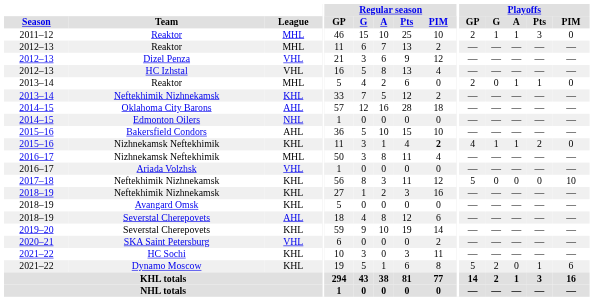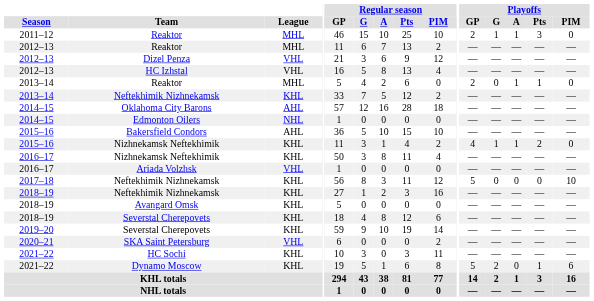 <table border="0" cellpadding="1" cellspacing="0" style="text-align:center; width:60em">
 <tr bgcolor="#e0e0e0">
 <th colspan="3" bgcolor="#ffffff"></th>
 <th rowspan="99" bgcolor="#ffffff"></th>
 <th colspan="5"><a href='#'>Regular season</a></th>
 <th rowspan="99" bgcolor="#ffffff"></th>
 <th colspan="5"><a href='#'>Playoffs</a></th>
 </tr>
 <tr bgcolor="#e0e0e0">
 <th><a href='#'>Season</a></th>
 <th>Team</th>
 <th>League</th>
 <th>GP</th>
 <th><a href='#'>G</a></th>
 <th><a href='#'>A</a></th>
 <th><a href='#'>Pts</a></th>
 <th><a href='#'>PIM</a></th>
 <th>GP</th>
 <th>G</th>
 <th>A</th>
 <th>Pts</th>
 <th>PIM</th>
 </tr>
 <tr>
 <td>2011–12</td>
 <td><a href='#'>Reaktor</a></td>
 <td><a href='#'>MHL</a></td>
 <td>46</td>
 <td>15</td>
 <td>10</td>
 <td>25</td>
 <td>10</td>
 <td>2</td>
 <td>1</td>
 <td>1</td>
 <td>3</td>
 <td>0</td>
 </tr>
 <tr bgcolor="#f0f0f0">
 <td>2012–13</td>
 <td>Reaktor</td>
 <td>MHL</td>
 <td>11</td>
 <td>6</td>
 <td>7</td>
 <td>13</td>
 <td>2</td>
 <td>—</td>
 <td>—</td>
 <td>—</td>
 <td>—</td>
 <td>—</td>
 </tr>
 <tr>
 <td><a href='#'>2012–13</a></td>
 <td><a href='#'>Dizel Penza</a></td>
 <td><a href='#'>VHL</a></td>
 <td>21</td>
 <td>3</td>
 <td>6</td>
 <td>9</td>
 <td>12</td>
 <td>—</td>
 <td>—</td>
 <td>—</td>
 <td>—</td>
 <td>—</td>
 </tr>
 <tr bgcolor="#f0f0f0">
 <td>2012–13</td>
 <td><a href='#'>HC Izhstal</a></td>
 <td>VHL</td>
 <td>16</td>
 <td>5</td>
 <td>8</td>
 <td>13</td>
 <td>4</td>
 <td>—</td>
 <td>—</td>
 <td>—</td>
 <td>—</td>
 <td>—</td>
 </tr>
 <tr>
 <td>2013–14</td>
 <td>Reaktor</td>
 <td>MHL</td>
 <td>5</td>
 <td>4</td>
 <td>2</td>
 <td>6</td>
 <td>0</td>
 <td>2</td>
 <td>0</td>
 <td>1</td>
 <td>1</td>
 <td>0</td>
 </tr>
 <tr bgcolor="#f0f0f0">
 <td><a href='#'>2013–14</a></td>
 <td><a href='#'>Neftekhimik Nizhnekamsk</a></td>
 <td><a href='#'>KHL</a></td>
 <td>33</td>
 <td>7</td>
 <td>5</td>
 <td>12</td>
 <td>2</td>
 <td>—</td>
 <td>—</td>
 <td>—</td>
 <td>—</td>
 <td>—</td>
 </tr>
 <tr>
 <td><a href='#'>2014–15</a></td>
 <td><a href='#'>Oklahoma City Barons</a></td>
 <td><a href='#'>AHL</a></td>
 <td>57</td>
 <td>12</td>
 <td>16</td>
 <td>28</td>
 <td>18</td>
 <td>—</td>
 <td>—</td>
 <td>—</td>
 <td>—</td>
 <td>—</td>
 </tr>
 <tr bgcolor="#f0f0f0">
 <td><a href='#'>2014–15</a></td>
 <td><a href='#'>Edmonton Oilers</a></td>
 <td><a href='#'>NHL</a></td>
 <td>1</td>
 <td>0</td>
 <td>0</td>
 <td>0</td>
 <td>0</td>
 <td>—</td>
 <td>—</td>
 <td>—</td>
 <td>—</td>
 <td>—</td>
 </tr>
 <tr>
 <td><a href='#'>2015–16</a></td>
 <td><a href='#'>Bakersfield Condors</a></td>
 <td>AHL</td>
 <td>36</td>
 <td>5</td>
 <td>10</td>
 <td>15</td>
 <td>10</td>
 <td>—</td>
 <td>—</td>
 <td>—</td>
 <td>—</td>
 <td>—</td>
 </tr>
 <tr bgcolor="#f0f0f0">
 <td><a href='#'>2015–16</a></td>
 <td>Nizhnekamsk Neftekhimik</td>
 <td>KHL</td>
 <td>11</td>
 <td>3</td>
 <td>1</td>
 <td>4</td>
-<td><strong>2</strong></td>
+<td>2</td>
 <td>4</td>
 <td>1</td>
 <td>1</td>
 <td>2</td>
 <td>0</td>
 </tr>
 <tr>
 <td><a href='#'>2016–17</a></td>
 <td>Nizhnekamsk Neftekhimik</td>
-<td>MHL</td>
+<td>KHL</td>
 <td>50</td>
 <td>3</td>
 <td>8</td>
 <td>11</td>
 <td>4</td>
 <td>—</td>
 <td>—</td>
 <td>—</td>
 <td>—</td>
 <td>—</td>
 </tr>
 <tr bgcolor="#f0f0f0">
 <td>2016–17</td>
 <td><a href='#'>Ariada Volzhsk</a></td>
 <td><a href='#'>VHL</a></td>
 <td>1</td>
 <td>0</td>
 <td>0</td>
 <td>0</td>
 <td>0</td>
 <td>—</td>
 <td>—</td>
 <td>—</td>
 <td>—</td>
 <td>—</td>
 </tr>
 <tr>
 <td><a href='#'>2017–18</a></td>
 <td>Neftekhimik Nizhnekamsk</td>
 <td>KHL</td>
 <td>56</td>
 <td>8</td>
 <td>3</td>
 <td>11</td>
 <td>12</td>
 <td>5</td>
 <td>0</td>
 <td>0</td>
 <td>0</td>
 <td>10</td>
 </tr>
 <tr bgcolor="#f0f0f0">
 <td><a href='#'>2018–19</a></td>
 <td>Neftekhimik Nizhnekamsk</td>
 <td>KHL</td>
 <td>27</td>
 <td>1</td>
 <td>2</td>
 <td>3</td>
 <td>16</td>
 <td>—</td>
 <td>—</td>
 <td>—</td>
 <td>—</td>
 <td>—</td>
 </tr>
 <tr>
 <td>2018–19</td>
 <td><a href='#'>Avangard Omsk</a></td>
 <td>KHL</td>
 <td>5</td>
 <td>0</td>
 <td>0</td>
 <td>0</td>
 <td>0</td>
 <td>—</td>
 <td>—</td>
 <td>—</td>
 <td>—</td>
 <td>—</td>
 </tr>
 <tr bgcolor="#f0f0f0">
 <td>2018–19</td>
 <td><a href='#'>Severstal Cherepovets</a></td>
-<td><a href='#'>AHL</a></td>
+<td>KHL</td>
 <td>18</td>
 <td>4</td>
 <td>8</td>
 <td>12</td>
 <td>6</td>
 <td>—</td>
 <td>—</td>
 <td>—</td>
 <td>—</td>
 <td>—</td>
 </tr>
 <tr>
 <td><a href='#'>2019–20</a></td>
 <td>Severstal Cherepovets</td>
 <td>KHL</td>
 <td>59</td>
 <td>9</td>
 <td>10</td>
 <td>19</td>
 <td>14</td>
 <td>—</td>
 <td>—</td>
 <td>—</td>
 <td>—</td>
 <td>—</td>
 </tr>
 <tr bgcolor="#f0f0f0">
 <td><a href='#'>2020–21</a></td>
 <td><a href='#'>SKA Saint Petersburg</a></td>
 <td><a href='#'>VHL</a></td>
 <td>6</td>
 <td>0</td>
 <td>0</td>
 <td>0</td>
 <td>2</td>
 <td>—</td>
 <td>—</td>
 <td>—</td>
 <td>—</td>
 <td>—</td>
 </tr>
 <tr>
 <td><a href='#'>2021–22</a></td>
 <td><a href='#'>HC Sochi</a></td>
 <td>KHL</td>
 <td>10</td>
 <td>3</td>
 <td>0</td>
 <td>3</td>
 <td>11</td>
 <td>—</td>
 <td>—</td>
 <td>—</td>
 <td>—</td>
 <td>—</td>
 </tr>
 <tr bgcolor="#f0f0f0">
 <td>2021–22</td>
 <td><a href='#'>Dynamo Moscow</a></td>
 <td>KHL</td>
 <td>19</td>
 <td>5</td>
 <td>1</td>
 <td>6</td>
 <td>8</td>
 <td>5</td>
 <td>2</td>
 <td>0</td>
 <td>1</td>
 <td>6</td>
 </tr>
 <tr ALIGN="center" bgcolor="#e0e0e0">
 <th colspan="3">KHL totals</th>
 <th>294</th>
 <th>43</th>
 <th>38</th>
 <th>81</th>
 <th>77</th>
 <th>14</th>
 <th>2</th>
 <th>1</th>
 <th>3</th>
 <th>16</th>
 </tr>
 <tr ALIGN="center" bgcolor="#e0e0e0">
 <th colspan="3">NHL totals</th>
 <th>1</th>
 <th>0</th>
 <th>0</th>
 <th>0</th>
 <th>0</th>
 <th>—</th>
 <th>—</th>
 <th>—</th>
 <th>—</th>
 <th>—</th>
 </tr>
 </table>
